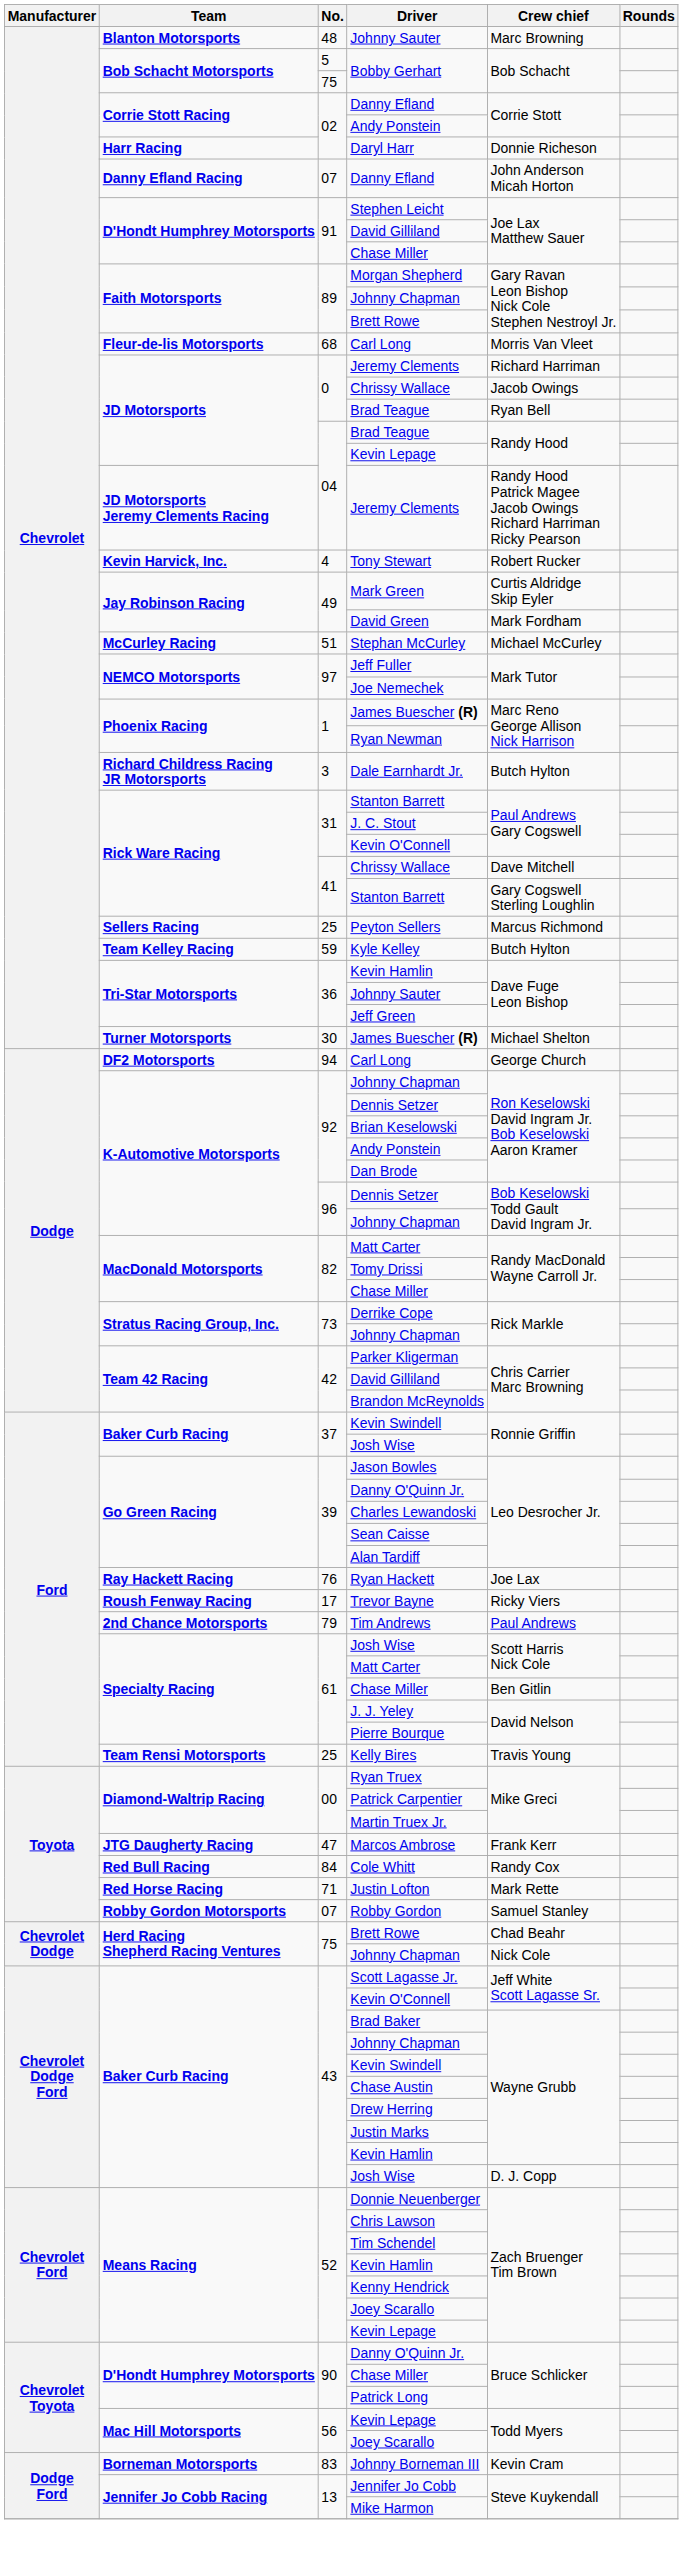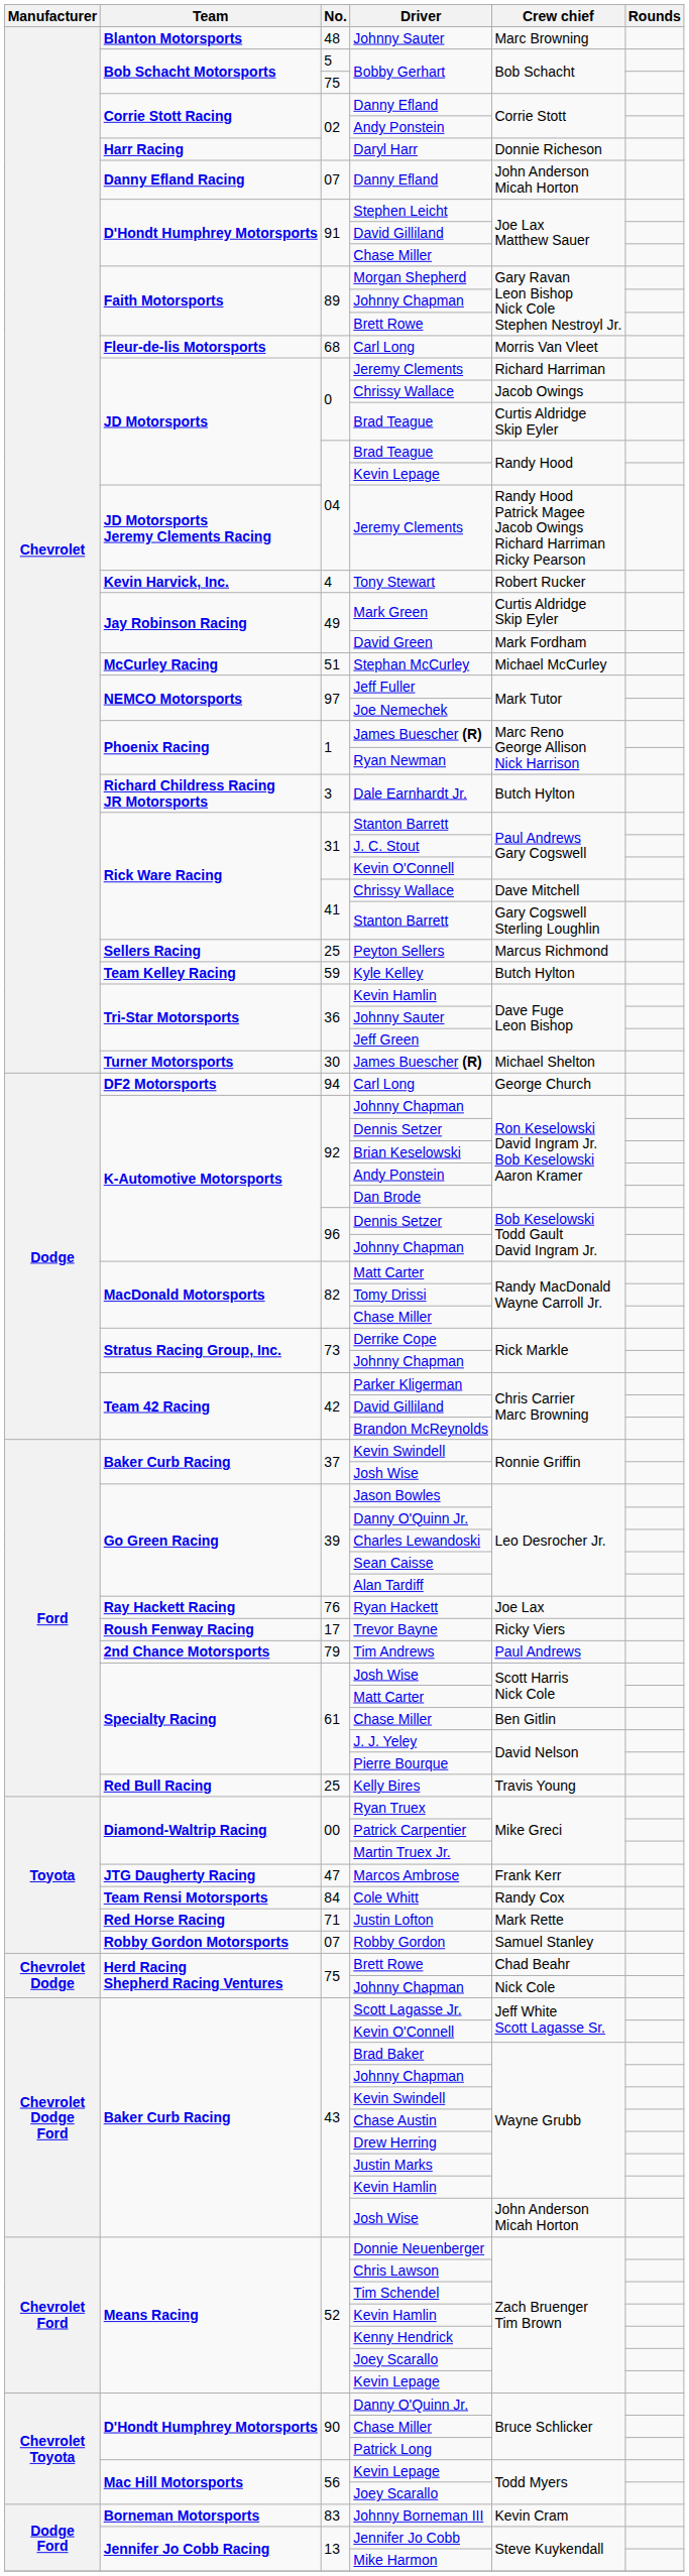 <table class="wikitable" style="font-size:95%;">
 <tr>
 <th>Manufacturer</th>
 <th>Team</th>
 <th>No.</th>
 <th>Driver</th>
 <th>Crew chief</th>
 <th>Rounds</th>
 </tr>
 <tr>
 <th rowspan=40><a href='#'>Chevrolet</a></th>
 <td><strong><a href='#'>Blanton Motorsports</a></strong></td>
 <td>48</td>
 <td><a href='#'>Johnny Sauter</a></td>
 <td>Marc Browning</td>
 <td></td>
 </tr>
 <tr>
 <td rowspan=2><strong><a href='#'>Bob Schacht Motorsports</a></strong></td>
 <td>5</td>
 <td rowspan=2><a href='#'>Bobby Gerhart</a></td>
 <td rowspan=2>Bob Schacht</td>
 <td></td>
 </tr>
 <tr>
 <td>75</td>
 <td></td>
 </tr>
 <tr>
 <td rowspan=2><strong><a href='#'>Corrie Stott Racing</a></strong></td>
 <td rowspan=3>02</td>
 <td><a href='#'>Danny Efland</a></td>
 <td rowspan=2>Corrie Stott</td>
 <td></td>
 </tr>
 <tr>
 <td><a href='#'>Andy Ponstein</a></td>
 <td></td>
 </tr>
 <tr>
 <td><strong><a href='#'>Harr Racing</a></strong></td>
 <td><a href='#'>Daryl Harr</a></td>
 <td>Donnie Richeson</td>
 <td></td>
 </tr>
 <tr>
 <td><strong><a href='#'>Danny Efland Racing</a></strong></td>
 <td>07</td>
 <td><a href='#'>Danny Efland</a></td>
 <td>John Anderson <small></small> <br> Micah Horton <small></small></td>
 <td></td>
 </tr>
 <tr>
 <td rowspan=3><strong><a href='#'>D'Hondt Humphrey Motorsports</a></strong></td>
 <td rowspan=3>91</td>
 <td><a href='#'>Stephen Leicht</a></td>
 <td rowspan=3>Joe Lax <small></small> <br> Matthew Sauer <small></small></td>
 <td></td>
 </tr>
 <tr>
 <td><a href='#'>David Gilliland</a></td>
 <td></td>
 </tr>
 <tr>
 <td><a href='#'>Chase Miller</a></td>
 <td></td>
 </tr>
 <tr>
 <td rowspan=3><strong><a href='#'>Faith Motorsports</a></strong></td>
 <td rowspan=3>89</td>
 <td><a href='#'>Morgan Shepherd</a></td>
 <td rowspan=3>Gary Ravan <small></small> <br> Leon Bishop <small></small> <br> Nick Cole <small></small> <br> Stephen Nestroyl Jr. <small></small></td>
 <td></td>
 </tr>
 <tr>
 <td><a href='#'>Johnny Chapman</a></td>
 <td></td>
 </tr>
 <tr>
 <td><a href='#'>Brett Rowe</a></td>
 <td></td>
 </tr>
 <tr>
 <td><strong><a href='#'>Fleur-de-lis Motorsports</a></strong></td>
 <td>68</td>
 <td><a href='#'>Carl Long</a></td>
 <td>Morris Van Vleet</td>
 <td></td>
 </tr>
 <tr>
 <td rowspan=5><strong><a href='#'>JD Motorsports</a></strong></td>
 <td rowspan=3>0</td>
 <td><a href='#'>Jeremy Clements</a></td>
 <td>Richard Harriman</td>
 <td></td>
 </tr>
 <tr>
 <td><a href='#'>Chrissy Wallace</a></td>
 <td>Jacob Owings</td>
 <td></td>
 </tr>
 <tr>
 <td><a href='#'>Brad Teague</a></td>
-<td>Ryan Bell</td>
+<td>Curtis Aldridge <small></small> <br> Skip Eyler <small></small></td>
 <td></td>
 </tr>
 <tr>
 <td rowspan=3>04</td>
 <td><a href='#'>Brad Teague</a></td>
 <td rowspan=2>Randy Hood</td>
 <td></td>
 </tr>
 <tr>
 <td><a href='#'>Kevin Lepage</a></td>
 <td></td>
 </tr>
 <tr>
 <td><strong><a href='#'>JD Motorsports</a></strong> <br> <strong><a href='#'>Jeremy Clements Racing</a></strong></td>
 <td><a href='#'>Jeremy Clements</a></td>
 <td>Randy Hood <small></small> <br> Patrick Magee <small></small> <br> Jacob Owings <small></small> <br> Richard Harriman <small></small> <br> Ricky Pearson <small></small></td>
 <td></td>
 </tr>
 <tr>
 <td><strong><a href='#'>Kevin Harvick, Inc.</a></strong></td>
 <td>4</td>
 <td><a href='#'>Tony Stewart</a></td>
 <td>Robert Rucker</td>
 <td></td>
 </tr>
 <tr>
 <td rowspan=2><strong><a href='#'>Jay Robinson Racing</a></strong></td>
 <td rowspan=2>49</td>
 <td><a href='#'>Mark Green</a></td>
 <td>Curtis Aldridge <small></small> <br> Skip Eyler <small></small></td>
 <td></td>
 </tr>
 <tr>
 <td><a href='#'>David Green</a></td>
 <td>Mark Fordham</td>
 <td></td>
 </tr>
 <tr>
 <td><strong><a href='#'>McCurley Racing</a></strong></td>
 <td>51</td>
 <td><a href='#'>Stephan McCurley</a></td>
 <td>Michael McCurley</td>
 <td></td>
 </tr>
 <tr>
 <td rowspan=2><strong><a href='#'>NEMCO Motorsports</a></strong></td>
 <td rowspan=2>97</td>
 <td><a href='#'>Jeff Fuller</a></td>
 <td rowspan=2>Mark Tutor</td>
 <td></td>
 </tr>
 <tr>
 <td><a href='#'>Joe Nemechek</a></td>
 <td></td>
 </tr>
 <tr>
 <td rowspan=2><strong><a href='#'>Phoenix Racing</a></strong></td>
 <td rowspan=2>1</td>
 <td><a href='#'>James Buescher</a> <strong>(R)</strong></td>
 <td rowspan=2>Marc Reno <small></small> <br> George Allison <small></small> <br> <a href='#'>Nick Harrison</a> <small></small></td>
 <td></td>
 </tr>
 <tr>
 <td><a href='#'>Ryan Newman</a></td>
 <td></td>
 </tr>
 <tr>
 <td><strong><a href='#'>Richard Childress Racing</a></strong> <br> <strong><a href='#'>JR Motorsports</a></strong></td>
 <td>3</td>
 <td><a href='#'>Dale Earnhardt Jr.</a></td>
 <td>Butch Hylton</td>
 <td></td>
 </tr>
 <tr>
 <td rowspan=5><strong><a href='#'>Rick Ware Racing</a></strong></td>
 <td rowspan=3>31</td>
 <td><a href='#'>Stanton Barrett</a></td>
 <td rowspan=3><a href='#'>Paul Andrews</a> <small></small> <br> Gary Cogswell <small></small></td>
 <td></td>
 </tr>
 <tr>
 <td><a href='#'>J. C. Stout</a></td>
 <td></td>
 </tr>
 <tr>
 <td><a href='#'>Kevin O'Connell</a></td>
 <td></td>
 </tr>
 <tr>
 <td rowspan=2>41</td>
 <td><a href='#'>Chrissy Wallace</a></td>
 <td>Dave Mitchell</td>
 <td></td>
 </tr>
 <tr>
 <td><a href='#'>Stanton Barrett</a></td>
 <td>Gary Cogswell <small></small> <br> Sterling Loughlin <small></small></td>
 <td></td>
 </tr>
 <tr>
 <td><strong><a href='#'>Sellers Racing</a></strong></td>
 <td>25</td>
 <td><a href='#'>Peyton Sellers</a></td>
 <td>Marcus Richmond</td>
 <td></td>
 </tr>
 <tr>
 <td><strong><a href='#'>Team Kelley Racing</a></strong></td>
 <td>59</td>
 <td><a href='#'>Kyle Kelley</a></td>
 <td>Butch Hylton</td>
 <td></td>
 </tr>
 <tr>
 <td rowspan=3><strong><a href='#'>Tri-Star Motorsports</a></strong></td>
 <td rowspan=3>36</td>
 <td><a href='#'>Kevin Hamlin</a></td>
 <td rowspan=3>Dave Fuge <small></small> <br> Leon Bishop <small></small></td>
 <td></td>
 </tr>
 <tr>
 <td><a href='#'>Johnny Sauter</a></td>
 <td></td>
 </tr>
 <tr>
 <td><a href='#'>Jeff Green</a></td>
 <td></td>
 </tr>
 <tr>
 <td><strong><a href='#'>Turner Motorsports</a></strong></td>
 <td>30</td>
 <td><a href='#'>James Buescher</a> <strong>(R)</strong></td>
 <td>Michael Shelton</td>
 <td></td>
 </tr>
 <tr>
 <th rowspan=16><a href='#'>Dodge</a></th>
 <td><strong><a href='#'>DF2 Motorsports</a></strong></td>
 <td>94</td>
 <td><a href='#'>Carl Long</a></td>
 <td>George Church</td>
 <td></td>
 </tr>
 <tr>
 <td rowspan=7><strong><a href='#'>K-Automotive Motorsports</a></strong></td>
 <td rowspan=5>92</td>
 <td><a href='#'>Johnny Chapman</a></td>
 <td rowspan=5><a href='#'>Ron Keselowski</a> <small></small> <br> David Ingram Jr. <small></small> <br> <a href='#'>Bob Keselowski</a> <small></small> <br> Aaron Kramer <small></small></td>
 <td></td>
 </tr>
 <tr>
 <td><a href='#'>Dennis Setzer</a></td>
 <td> </td>
 </tr>
 <tr>
 <td><a href='#'>Brian Keselowski</a></td>
 <td> </td>
 </tr>
 <tr>
 <td><a href='#'>Andy Ponstein</a></td>
 <td></td>
 </tr>
 <tr>
 <td><a href='#'>Dan Brode</a></td>
 <td></td>
 </tr>
 <tr>
 <td rowspan=2>96</td>
 <td><a href='#'>Dennis Setzer</a></td>
 <td rowspan=2><a href='#'>Bob Keselowski</a> <small></small> <br> Todd Gault <small></small> <br> David Ingram Jr. <small></small></td>
 <td></td>
 </tr>
 <tr>
 <td><a href='#'>Johnny Chapman</a></td>
 <td></td>
 </tr>
 <tr>
 <td rowspan=3><strong><a href='#'>MacDonald Motorsports</a></strong></td>
 <td rowspan=3>82</td>
 <td><a href='#'>Matt Carter</a></td>
 <td rowspan=3>Randy MacDonald <small></small> <br> Wayne Carroll Jr. <small></small></td>
 <td></td>
 </tr>
 <tr>
 <td><a href='#'>Tomy Drissi</a></td>
 <td></td>
 </tr>
 <tr>
 <td><a href='#'>Chase Miller</a></td>
 <td></td>
 </tr>
 <tr>
 <td rowspan=2><strong><a href='#'>Stratus Racing Group, Inc.</a></strong></td>
 <td rowspan=2>73</td>
 <td><a href='#'>Derrike Cope</a></td>
 <td rowspan=2>Rick Markle</td>
 <td></td>
 </tr>
 <tr>
 <td><a href='#'>Johnny Chapman</a></td>
 <td></td>
 </tr>
 <tr>
 <td rowspan=3><strong><a href='#'>Team 42 Racing</a></strong></td>
 <td rowspan=3>42</td>
 <td><a href='#'>Parker Kligerman</a></td>
 <td rowspan=3>Chris Carrier <small></small> <br> Marc Browning <small></small></td>
 <td></td>
 </tr>
 <tr>
 <td><a href='#'>David Gilliland</a></td>
 <td></td>
 </tr>
 <tr>
 <td><a href='#'>Brandon McReynolds</a></td>
 <td></td>
 </tr>
 <tr>
 <th rowspan=16><a href='#'>Ford</a></th>
 <td rowspan=2><strong><a href='#'>Baker Curb Racing</a></strong></td>
 <td rowspan=2>37</td>
 <td><a href='#'>Kevin Swindell</a></td>
 <td rowspan=2>Ronnie Griffin</td>
 <td></td>
 </tr>
 <tr>
 <td><a href='#'>Josh Wise</a></td>
 <td></td>
 </tr>
 <tr>
 <td rowspan=5><strong><a href='#'>Go Green Racing</a></strong></td>
 <td rowspan=5>39</td>
 <td><a href='#'>Jason Bowles</a></td>
 <td rowspan=5>Leo Desrocher Jr.</td>
 <td></td>
 </tr>
 <tr>
 <td><a href='#'>Danny O'Quinn Jr.</a></td>
 <td></td>
 </tr>
 <tr>
 <td><a href='#'>Charles Lewandoski</a></td>
 <td></td>
 </tr>
 <tr>
 <td><a href='#'>Sean Caisse</a></td>
 <td></td>
 </tr>
 <tr>
 <td><a href='#'>Alan Tardiff</a></td>
 <td></td>
 </tr>
 <tr>
 <td><strong><a href='#'>Ray Hackett Racing</a></strong></td>
 <td>76</td>
 <td><a href='#'>Ryan Hackett</a></td>
 <td>Joe Lax</td>
 <td></td>
 </tr>
 <tr>
 <td><strong><a href='#'>Roush Fenway Racing</a></strong></td>
 <td>17</td>
 <td><a href='#'>Trevor Bayne</a></td>
 <td>Ricky Viers</td>
 <td></td>
 </tr>
 <tr>
 <td><strong><a href='#'>2nd Chance Motorsports</a></strong></td>
 <td>79</td>
 <td><a href='#'>Tim Andrews</a></td>
 <td><a href='#'>Paul Andrews</a></td>
 <td></td>
 </tr>
 <tr>
 <td rowspan=5><strong><a href='#'>Specialty Racing</a></strong></td>
 <td rowspan=5>61</td>
 <td><a href='#'>Josh Wise</a></td>
 <td rowspan=2>Scott Harris <small></small> <br> Nick Cole <small></small></td>
 <td></td>
 </tr>
 <tr>
 <td><a href='#'>Matt Carter</a></td>
 <td></td>
 </tr>
 <tr>
 <td><a href='#'>Chase Miller</a></td>
 <td>Ben Gitlin</td>
 <td></td>
 </tr>
 <tr>
 <td><a href='#'>J. J. Yeley</a></td>
 <td rowspan=2>David Nelson</td>
 <td></td>
 </tr>
 <tr>
 <td><a href='#'>Pierre Bourque</a></td>
 <td></td>
 </tr>
 <tr>
-<td><strong><a href='#'>Team Rensi Motorsports</a></strong></td>
+<td><strong><a href='#'>Red Bull Racing</a></strong></td>
 <td>25</td>
 <td><a href='#'>Kelly Bires</a></td>
 <td>Travis Young</td>
 <td></td>
 </tr>
 <tr>
 <th rowspan=7><a href='#'>Toyota</a></th>
 <td rowspan=3><strong><a href='#'>Diamond-Waltrip Racing</a></strong></td>
 <td rowspan=3>00</td>
 <td><a href='#'>Ryan Truex</a></td>
 <td rowspan=3>Mike Greci</td>
 <td></td>
 </tr>
 <tr>
 <td><a href='#'>Patrick Carpentier</a></td>
 <td></td>
 </tr>
 <tr>
 <td><a href='#'>Martin Truex Jr.</a></td>
 <td></td>
 </tr>
 <tr>
 <td><strong><a href='#'>JTG Daugherty Racing</a></strong></td>
 <td>47</td>
 <td><a href='#'>Marcos Ambrose</a></td>
 <td>Frank Kerr</td>
 <td></td>
 </tr>
 <tr>
-<td><strong><a href='#'>Red Bull Racing</a></strong></td>
+<td><strong><a href='#'>Team Rensi Motorsports</a></strong></td>
 <td>84</td>
 <td><a href='#'>Cole Whitt</a></td>
 <td>Randy Cox</td>
 <td></td>
 </tr>
 <tr>
 <td><strong><a href='#'>Red Horse Racing</a></strong></td>
 <td>71</td>
 <td><a href='#'>Justin Lofton</a></td>
 <td>Mark Rette</td>
 <td></td>
 </tr>
 <tr>
 <td><strong><a href='#'>Robby Gordon Motorsports</a></strong></td>
 <td>07</td>
 <td><a href='#'>Robby Gordon</a></td>
 <td>Samuel Stanley</td>
 <td></td>
 </tr>
 <tr>
 <th rowspan=2><a href='#'>Chevrolet</a><br><a href='#'>Dodge</a></th>
 <td rowspan=2><strong><a href='#'>Herd Racing</a><br><a href='#'>Shepherd Racing Ventures</a></strong></td>
 <td rowspan=2>75</td>
 <td><a href='#'>Brett Rowe</a></td>
 <td>Chad Beahr</td>
 <td></td>
 </tr>
 <tr>
 <td><a href='#'>Johnny Chapman</a></td>
 <td>Nick Cole</td>
 <td></td>
 </tr>
 <tr>
 <th rowspan=10><a href='#'>Chevrolet</a><br><a href='#'>Dodge</a><br><a href='#'>Ford</a></th>
 <td rowspan=10><strong><a href='#'>Baker Curb Racing</a></strong></td>
 <td rowspan=10>43</td>
 <td><a href='#'>Scott Lagasse Jr.</a></td>
 <td rowspan=2>Jeff White <small></small> <br> <a href='#'>Scott Lagasse Sr.</a> <small></small></td>
 <td></td>
 </tr>
 <tr>
 <td><a href='#'>Kevin O'Connell</a></td>
 <td></td>
 </tr>
 <tr>
 <td><a href='#'>Brad Baker</a></td>
 <td rowspan=7>Wayne Grubb</td>
 <td></td>
 </tr>
 <tr>
 <td><a href='#'>Johnny Chapman</a></td>
 <td></td>
 </tr>
 <tr>
 <td><a href='#'>Kevin Swindell</a></td>
 <td></td>
 </tr>
 <tr>
 <td><a href='#'>Chase Austin</a></td>
 <td></td>
 </tr>
 <tr>
 <td><a href='#'>Drew Herring</a></td>
 <td></td>
 </tr>
 <tr>
 <td><a href='#'>Justin Marks</a></td>
 <td></td>
 </tr>
 <tr>
 <td><a href='#'>Kevin Hamlin</a></td>
 <td></td>
 </tr>
 <tr>
 <td><a href='#'>Josh Wise</a></td>
-<td>D. J. Copp</td>
+<td>John Anderson <small></small> <br> Micah Horton <small></small></td>
 <td></td>
 </tr>
 <tr>
 <th rowspan=7><a href='#'>Chevrolet</a><br><a href='#'>Ford</a></th>
 <td rowspan=7><strong><a href='#'>Means Racing</a></strong></td>
 <td rowspan=7>52</td>
 <td><a href='#'>Donnie Neuenberger</a></td>
 <td rowspan=7>Zach Bruenger <small></small> <br> Tim Brown <small></small></td>
 <td></td>
 </tr>
 <tr>
 <td><a href='#'>Chris Lawson</a></td>
 <td></td>
 </tr>
 <tr>
 <td><a href='#'>Tim Schendel</a></td>
 <td></td>
 </tr>
 <tr>
 <td><a href='#'>Kevin Hamlin</a></td>
 <td></td>
 </tr>
 <tr>
 <td><a href='#'>Kenny Hendrick</a></td>
 <td></td>
 </tr>
 <tr>
 <td><a href='#'>Joey Scarallo</a></td>
 <td></td>
 </tr>
 <tr>
 <td><a href='#'>Kevin Lepage</a></td>
 <td></td>
 </tr>
 <tr>
 <th rowspan=5><a href='#'>Chevrolet</a><br><a href='#'>Toyota</a></th>
 <td rowspan=3><strong><a href='#'>D'Hondt Humphrey Motorsports</a></strong></td>
 <td rowspan=3>90</td>
 <td><a href='#'>Danny O'Quinn Jr.</a></td>
 <td rowspan=3>Bruce Schlicker</td>
 <td></td>
 </tr>
 <tr>
 <td><a href='#'>Chase Miller</a></td>
 <td></td>
 </tr>
 <tr>
 <td><a href='#'>Patrick Long</a></td>
 <td></td>
 </tr>
 <tr>
 <td rowspan=2><strong><a href='#'>Mac Hill Motorsports</a></strong></td>
 <td rowspan=2>56</td>
 <td><a href='#'>Kevin Lepage</a></td>
 <td rowspan=2>Todd Myers</td>
 <td></td>
 </tr>
 <tr>
 <td><a href='#'>Joey Scarallo</a></td>
 <td></td>
 </tr>
 <tr>
 <th rowspan=3><a href='#'>Dodge</a><br><a href='#'>Ford</a></th>
 <td><strong><a href='#'>Borneman Motorsports</a></strong></td>
 <td>83</td>
 <td><a href='#'>Johnny Borneman III</a></td>
 <td>Kevin Cram</td>
 <td></td>
 </tr>
 <tr>
 <td rowspan=2><strong><a href='#'>Jennifer Jo Cobb Racing</a></strong></td>
 <td rowspan=2>13</td>
 <td><a href='#'>Jennifer Jo Cobb</a></td>
 <td rowspan=2>Steve Kuykendall</td>
 <td></td>
 </tr>
 <tr>
 <td><a href='#'>Mike Harmon</a></td>
 <td></td>
 </tr>
 <tr>
 </tr>
 </table>
